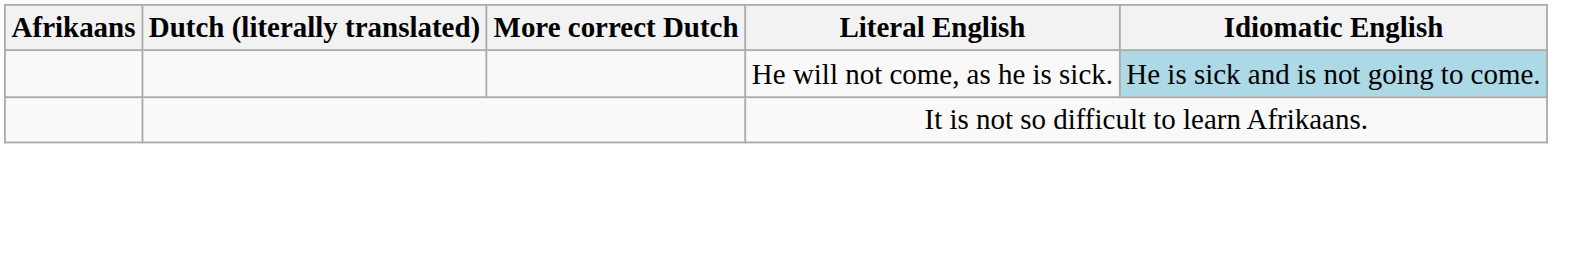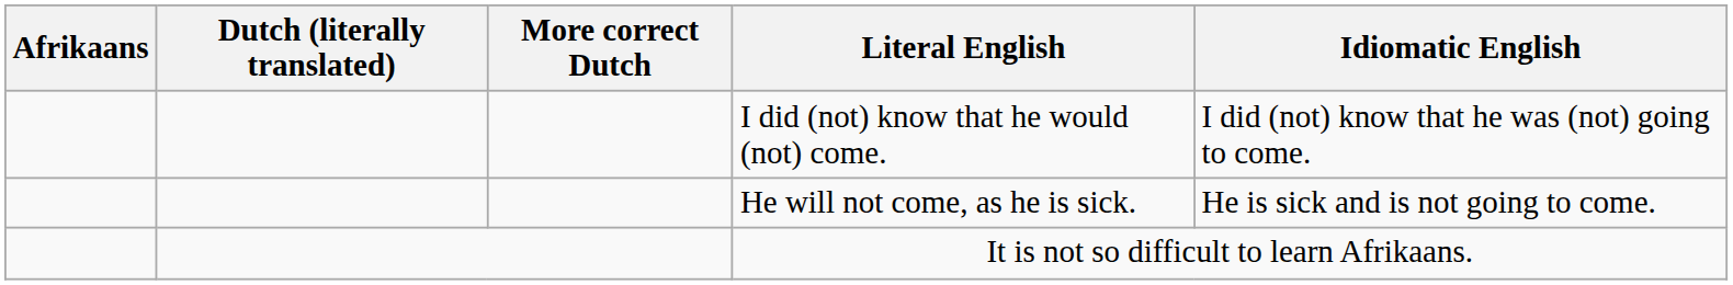 <table class="wikitable">
 <tr>
 <th>Afrikaans</th>
 <th>Dutch (literally translated)</th>
 <th>More correct Dutch</th>
 <th>Literal English</th>
 <th>Idiomatic English</th>
 </tr>
 <tr>
 <td></td>
 <td></td>
 <td></td>
+<td>I did (not) know that he would (not) come.</td>
+<td>I did (not) know that he was (not) going to come.</td>
+</tr>
+<tr>
+<td></td>
+<td></td>
+<td></td>
 <td>He will not come, as he is sick.</td>
-<td style="background: lightblue;">He is sick and is not going to come.</td>
+<td>He is sick and is not going to come.</td>
 </tr>
 <tr>
 <td></td>
 <td colspan="2" align="center"></td>
 <td colspan="2" align="center">It is not so difficult to learn Afrikaans.</td>
 </tr>
 </table>
